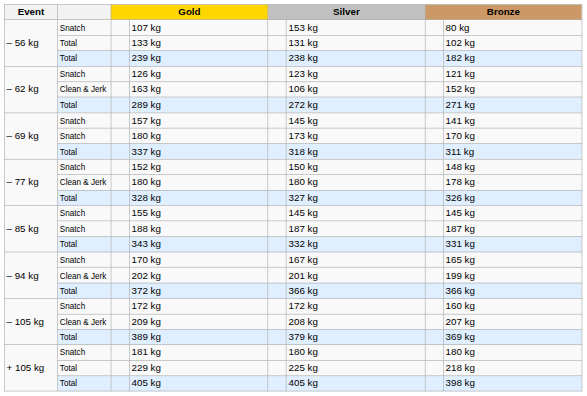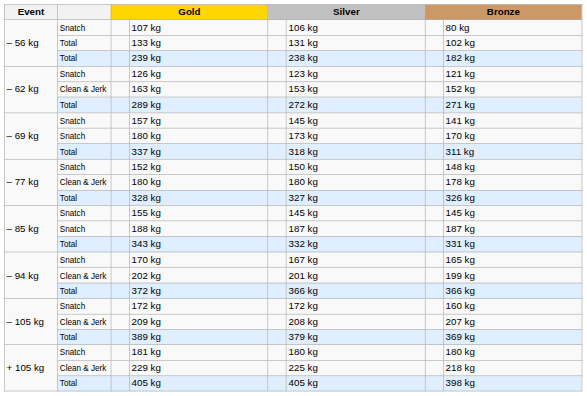 <table class="wikitable">
 <tr>
 <th width=80>Event</th>
 <th width=80></th>
 <td bgcolor=gold align="center" colspan=2 width=250><strong>Gold</strong></td>
 <td bgcolor=silver align="center" colspan=2 width=250><strong>Silver</strong></td>
 <td bgcolor=#cc9966 colspan=2 align="center" width=250><strong>Bronze</strong></td>
 </tr>
 <tr>
 <td rowspan=3>– 56 kg</td>
 <td><small>Snatch</small></td>
 <td></td>
 <td>107 kg</td>
 <td></td>
-<td>153 kg</td>
+<td>106 kg</td>
 <td></td>
 <td>80 kg</td>
 </tr>
 <tr>
 <td><small>Total</small></td>
 <td></td>
 <td>133 kg</td>
 <td></td>
 <td>131 kg</td>
 <td></td>
 <td>102 kg</td>
 </tr>
 <tr bgcolor=#dfefff>
 <td><small>Total</small></td>
 <td></td>
 <td>239 kg</td>
 <td></td>
 <td>238 kg</td>
 <td></td>
 <td>182 kg</td>
 </tr>
 <tr>
 <td rowspan=3>– 62 kg</td>
 <td><small>Snatch</small></td>
 <td></td>
 <td>126 kg</td>
 <td></td>
 <td>123 kg</td>
 <td></td>
 <td>121 kg</td>
 </tr>
 <tr>
 <td><small>Clean & Jerk</small></td>
 <td></td>
 <td>163 kg</td>
 <td></td>
-<td>106 kg</td>
+<td>153 kg</td>
 <td></td>
 <td>152 kg</td>
 </tr>
 <tr bgcolor=#dfefff>
 <td><small>Total</small></td>
 <td></td>
 <td>289 kg</td>
 <td></td>
 <td>272 kg</td>
 <td></td>
 <td>271 kg</td>
 </tr>
 <tr>
 <td rowspan=3>– 69 kg</td>
 <td><small>Snatch</small></td>
 <td></td>
 <td>157 kg</td>
 <td></td>
 <td>145 kg</td>
 <td></td>
 <td>141 kg</td>
 </tr>
 <tr>
 <td><small>Snatch</small></td>
 <td></td>
 <td>180 kg</td>
 <td></td>
 <td>173 kg</td>
 <td></td>
 <td>170 kg</td>
 </tr>
 <tr bgcolor=#dfefff>
 <td><small>Total</small></td>
 <td></td>
 <td>337 kg</td>
 <td></td>
 <td>318 kg</td>
 <td></td>
 <td>311 kg</td>
 </tr>
 <tr>
 <td rowspan=3>– 77 kg</td>
 <td><small>Snatch</small></td>
 <td></td>
 <td>152 kg</td>
 <td></td>
 <td>150 kg</td>
 <td></td>
 <td>148 kg</td>
 </tr>
 <tr>
 <td><small>Clean & Jerk</small></td>
 <td></td>
 <td>180 kg</td>
 <td></td>
 <td>180 kg</td>
 <td></td>
 <td>178 kg</td>
 </tr>
 <tr bgcolor=#dfefff>
 <td><small>Total</small></td>
 <td></td>
 <td>328 kg</td>
 <td></td>
 <td>327 kg</td>
 <td></td>
 <td>326 kg</td>
 </tr>
 <tr>
 <td rowspan=3>– 85 kg</td>
 <td><small>Snatch</small></td>
 <td></td>
 <td>155 kg</td>
 <td></td>
 <td>145 kg</td>
 <td></td>
 <td>145 kg</td>
 </tr>
 <tr>
 <td><small>Snatch</small></td>
 <td></td>
 <td>188 kg</td>
 <td></td>
 <td>187 kg</td>
 <td></td>
 <td>187 kg</td>
 </tr>
 <tr bgcolor=#dfefff>
 <td><small>Total</small></td>
 <td></td>
 <td>343 kg</td>
 <td></td>
 <td>332 kg</td>
 <td></td>
 <td>331 kg</td>
 </tr>
 <tr>
 <td rowspan=3>– 94 kg</td>
 <td><small>Snatch</small></td>
 <td></td>
 <td>170 kg</td>
 <td></td>
 <td>167 kg</td>
 <td></td>
 <td>165 kg</td>
 </tr>
 <tr>
 <td><small>Clean & Jerk</small></td>
 <td></td>
 <td>202 kg</td>
 <td></td>
 <td>201 kg</td>
 <td></td>
 <td>199 kg</td>
 </tr>
 <tr bgcolor=#dfefff>
 <td><small>Total</small></td>
 <td></td>
 <td>372 kg</td>
 <td></td>
 <td>366 kg</td>
 <td></td>
 <td>366 kg</td>
 </tr>
 <tr>
 <td rowspan=3>– 105 kg</td>
 <td><small>Snatch</small></td>
 <td></td>
 <td>172 kg</td>
 <td></td>
 <td>172 kg</td>
 <td></td>
 <td>160 kg</td>
 </tr>
 <tr>
 <td><small>Clean & Jerk</small></td>
 <td></td>
 <td>209 kg</td>
 <td></td>
 <td>208 kg</td>
 <td></td>
 <td>207 kg</td>
 </tr>
 <tr bgcolor=#dfefff>
 <td><small>Total</small></td>
 <td></td>
 <td>389 kg</td>
 <td></td>
 <td>379 kg</td>
 <td></td>
 <td>369 kg</td>
 </tr>
 <tr>
 <td rowspan=3>+ 105 kg</td>
 <td><small>Snatch</small></td>
 <td></td>
 <td>181 kg</td>
 <td></td>
 <td>180 kg</td>
 <td></td>
 <td>180 kg</td>
 </tr>
 <tr>
-<td><small>Total</small></td>
+<td><small>Clean & Jerk</small></td>
 <td></td>
 <td>229 kg</td>
 <td></td>
 <td>225 kg</td>
 <td></td>
 <td>218 kg</td>
 </tr>
 <tr bgcolor=#dfefff>
 <td><small>Total</small></td>
 <td></td>
 <td>405 kg</td>
 <td></td>
 <td>405 kg</td>
 <td></td>
 <td>398 kg</td>
 </tr>
 </table>
